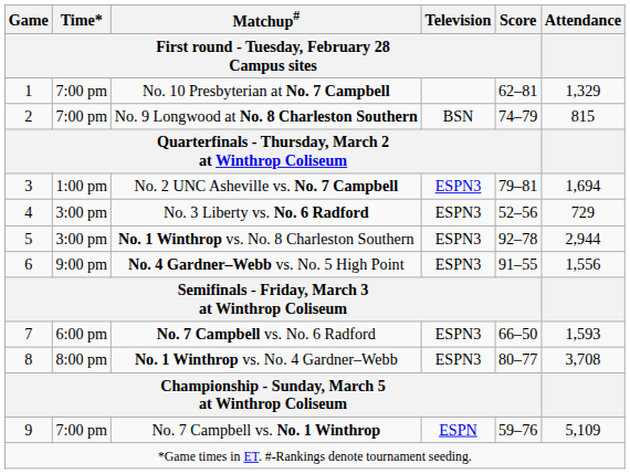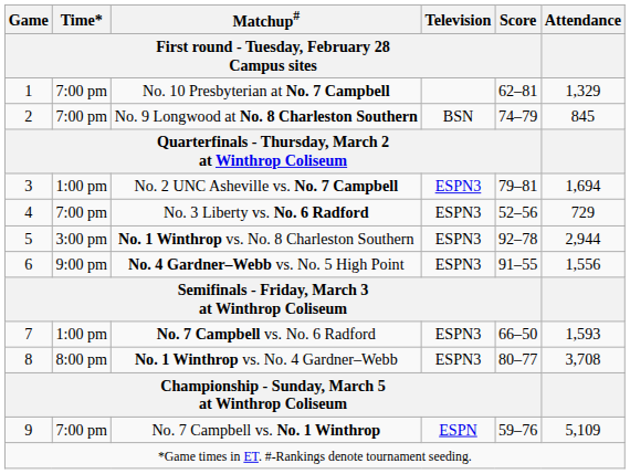 <table class="wikitable" style="font-size: 95%;text-align:center">
 <tr>
 <th>Game</th>
 <th>Time*</th>
 <th>Matchup<sup>#</sup></th>
 <th>Television</th>
 <th>Score</th>
 <th>Attendance</th>
 </tr>
 <tr>
 <th colspan=5>First round - Tuesday, February 28<br>Campus sites</th>
 <th colspan=5></th>
 </tr>
 <tr>
 <td align=center>1</td>
 <td>7:00 pm</td>
 <td>No. 10 Presbyterian at <strong>No. 7 Campbell</strong></td>
 <td></td>
 <td>62–81</td>
 <td>1,329</td>
 </tr>
 <tr>
 <td align=center>2</td>
 <td>7:00 pm</td>
 <td>No. 9 Longwood at <strong>No. 8 Charleston Southern</strong></td>
 <td>BSN</td>
 <td>74–79</td>
-<td>815</td>
+<td>845</td>
 </tr>
 <tr>
 <th colspan=5>Quarterfinals - Thursday, March 2<br>at <a href='#'>Winthrop Coliseum</a></th>
 <th colspan=5></th>
 </tr>
 <tr>
 <td align=center>3</td>
 <td>1:00 pm</td>
 <td>No. 2 UNC Asheville vs. <strong>No. 7 Campbell</strong></td>
 <td><a href='#'>ESPN3</a></td>
 <td>79–81</td>
 <td>1,694</td>
 </tr>
 <tr>
 <td align=center>4</td>
-<td>3:00 pm</td>
+<td>7:00 pm</td>
 <td>No. 3 Liberty vs. <strong>No. 6 Radford</strong></td>
 <td>ESPN3</td>
 <td>52–56</td>
 <td>729</td>
 </tr>
 <tr>
 <td align=center>5</td>
 <td>3:00 pm</td>
 <td><strong>No. 1 Winthrop</strong> vs. No. 8 Charleston Southern</td>
 <td>ESPN3</td>
 <td>92–78</td>
 <td>2,944</td>
 </tr>
 <tr>
 <td align=center>6</td>
 <td>9:00 pm</td>
 <td><strong>No.</strong> <strong>4 Gardner–Webb</strong> vs. No. 5 High Point</td>
 <td>ESPN3</td>
 <td>91–55</td>
 <td>1,556</td>
 </tr>
 <tr>
 <th colspan=5>Semifinals - Friday, March 3<br>at Winthrop Coliseum</th>
 <th colspan=5></th>
 </tr>
 <tr>
 <td align=center>7</td>
-<td>6:00 pm</td>
+<td>1:00 pm</td>
 <td><strong>No.</strong> <strong>7 Campbell</strong> vs. No. 6 Radford</td>
 <td>ESPN3</td>
 <td>66–50</td>
 <td>1,593</td>
 </tr>
 <tr>
 <td align=center>8</td>
 <td>8:00 pm</td>
 <td><strong>No.</strong> <strong>1 Winthrop</strong> vs. No. 4 Gardner–Webb</td>
 <td>ESPN3</td>
 <td>80–77</td>
 <td>3,708</td>
 </tr>
 <tr>
 <th colspan=5>Championship - Sunday, March 5<br>at Winthrop Coliseum</th>
 <th colspan=5></th>
 </tr>
 <tr>
 <td align=center>9</td>
 <td>7:00 pm</td>
 <td>No. 7 Campbell vs. <strong>No.</strong> <strong>1 Winthrop</strong></td>
 <td><a href='#'>ESPN</a></td>
 <td>59–76</td>
 <td>5,109</td>
 </tr>
 <tr>
 <td colspan=6><small>*Game times in <a href='#'>ET</a>. #-Rankings denote tournament seeding.</small></td>
 </tr>
 </table>
